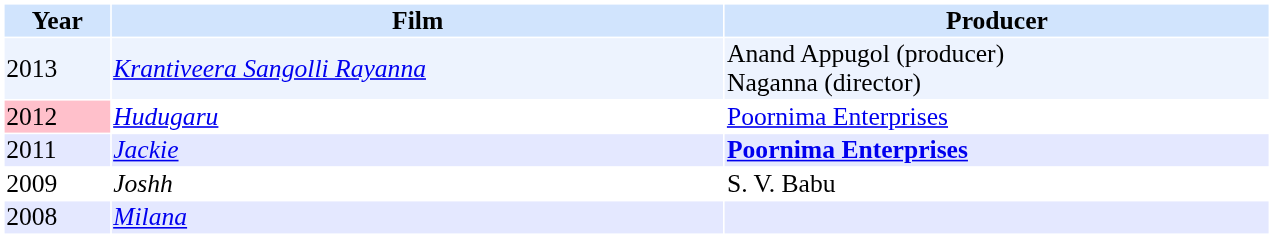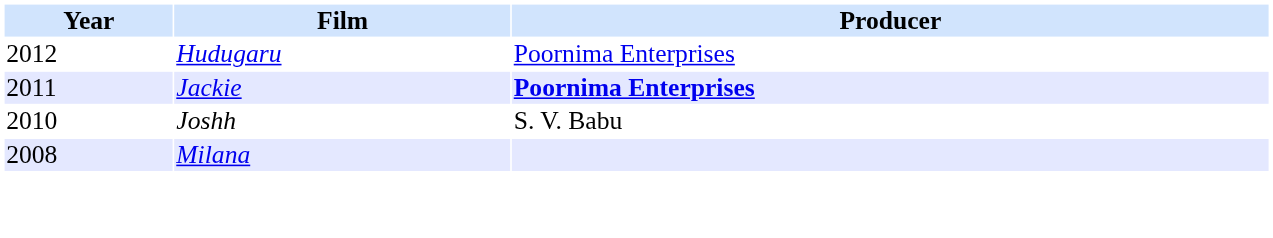 <table cellspacing="1" cellpadding="1" border="0" width="50%">
 <tr bgcolor="#d1e4fd">
 <th>Year</th>
 <th>Film</th>
 <th>Producer</th>
 </tr>
-<tr bgcolor=#edf3fe>
-<td>2013</td>
-<td><em><a href='#'>Krantiveera Sangolli Rayanna</a></em></td>
-<td>Anand Appugol (producer)<br>Naganna (director)</td>
-</tr>
 <tr>
-<td style="background: pink;">2012</td>
+<td>2012</td>
 <td><em><a href='#'>Hudugaru</a></em></td>
 <td><a href='#'>Poornima Enterprises</a></td>
 </tr>
 <tr bgcolor="#e4e8ff">
 <td>2011</td>
 <td><em><a href='#'>Jackie</a></em></td>
 <td><strong><a href='#'>Poornima Enterprises</a></strong></td>
 </tr>
 <tr>
-<td>2009</td>
+<td>2010</td>
 <td><em>Joshh</em></td>
 <td>S. V. Babu</td>
 </tr>
 <tr bgcolor="#e4e8ff">
 <td>2008</td>
 <td><em><a href='#'>Milana</a></em></td>
 <td></td>
 </tr>
 <tr>
 </tr>
 </table>
